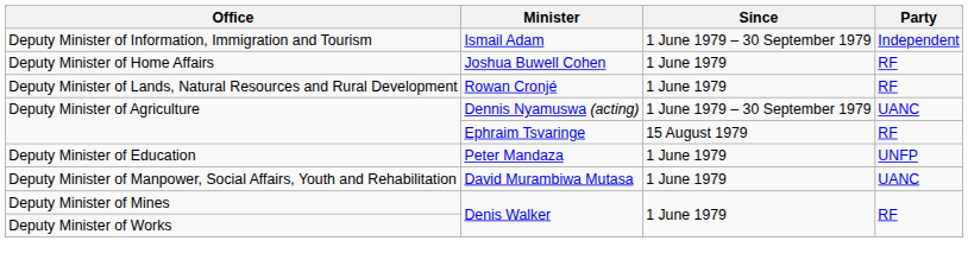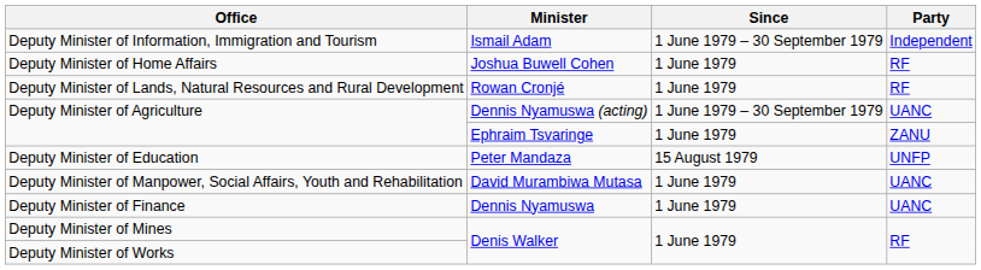 <table class="wikitable" style="font-size: 95%;">
 <tr>
 <th>Office</th>
 <th>Minister</th>
 <th>Since</th>
 <th>Party</th>
 </tr>
 <tr>
 <td>Deputy Minister of Information, Immigration and Tourism</td>
 <td><a href='#'>Ismail Adam</a></td>
 <td>1 June 1979 – 30 September 1979</td>
 <td><a href='#'>Independent</a></td>
 </tr>
 <tr>
 <td>Deputy Minister of Home Affairs</td>
 <td><a href='#'>Joshua Buwell Cohen</a></td>
 <td>1 June 1979</td>
 <td><a href='#'>RF</a></td>
 </tr>
 <tr>
 <td>Deputy Minister of Lands, Natural Resources and Rural Development</td>
 <td><a href='#'>Rowan Cronjé</a></td>
 <td>1 June 1979</td>
 <td><a href='#'>RF</a></td>
 </tr>
 <tr>
 <td rowspan=2 valign=top>Deputy Minister of Agriculture</td>
 <td><a href='#'>Dennis Nyamuswa</a> <em>(acting)</em></td>
 <td>1 June 1979 – 30 September 1979</td>
 <td><a href='#'>UANC</a></td>
 </tr>
 <tr>
 <td><a href='#'>Ephraim Tsvaringe</a></td>
-<td>15 August 1979</td>
-<td><a href='#'>RF</a></td>
+<td>1 June 1979</td>
+<td><a href='#'>ZANU</a></td>
 </tr>
 <tr>
 <td>Deputy Minister of Education</td>
 <td><a href='#'>Peter Mandaza</a></td>
-<td>1 June 1979</td>
+<td>15 August 1979</td>
 <td><a href='#'>UNFP</a></td>
 </tr>
 <tr>
 <td>Deputy Minister of Manpower, Social Affairs, Youth and Rehabilitation</td>
 <td><a href='#'>David Murambiwa Mutasa</a></td>
+<td>1 June 1979</td>
+<td><a href='#'>UANC</a></td>
+</tr>
+<tr>
+<td>Deputy Minister of Finance</td>
+<td><a href='#'>Dennis Nyamuswa</a></td>
 <td>1 June 1979</td>
 <td><a href='#'>UANC</a></td>
 </tr>
 <tr>
 <td>Deputy Minister of Mines</td>
 <td rowspan=2><a href='#'>Denis Walker</a></td>
 <td rowspan=2>1 June 1979</td>
 <td rowspan=2><a href='#'>RF</a></td>
 </tr>
 <tr>
 <td>Deputy Minister of Works</td>
 </tr>
 </table>
